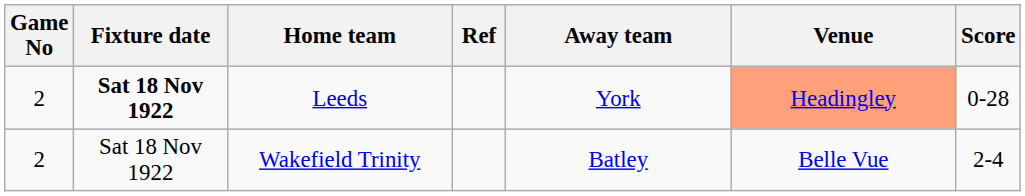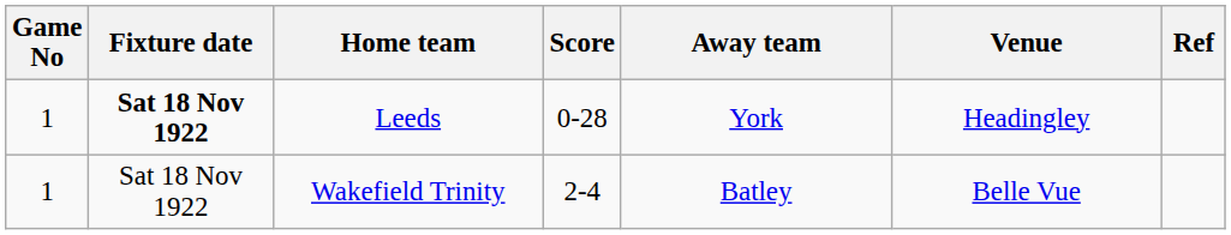 <table class="wikitable" style="text-align:center;">
 <tr>
 <th width=20 abbr="No">Game No</th>
 <th width=100 abbr="Date">Fixture date</th>
 <th width=150 abbr="Home team">Home team</th>
-<th width=30 abbr="Ref">Ref</th>
+<th width=20 abbr="Score">Score</th>
 <th width=150 abbr="Away team">Away team</th>
 <th width=150 abbr="Venue">Venue</th>
-<th width=20 abbr="Score">Score</th>
+<th width=30 abbr="Ref">Ref</th>
 </tr>
 <tr>
-<td>2</td>
+<td>1</td>
 <td><strong>Sat 18 Nov 1922</strong></td>
 <td><a href='#'>Leeds</a></td>
+<td>0-28</td>
+<td><a href='#'>York</a></td>
+<td><a href='#'>Headingley</a></td>
 <td></td>
-<td><a href='#'>York</a></td>
-<td style="background: lightsalmon;"><a href='#'>Headingley</a></td>
-<td>0-28</td>
 </tr>
 <tr>
-<td>2</td>
+<td>1</td>
 <td>Sat 18 Nov 1922</td>
 <td><a href='#'>Wakefield Trinity</a></td>
-<td></td>
+<td>2-4</td>
 <td><a href='#'>Batley</a></td>
 <td><a href='#'>Belle Vue</a></td>
-<td>2-4</td>
+<td></td>
 </tr>
 </table>
